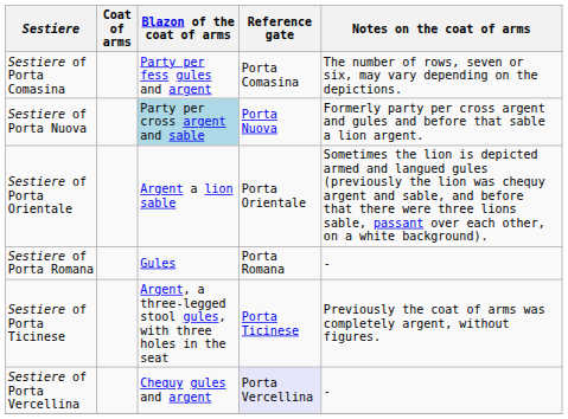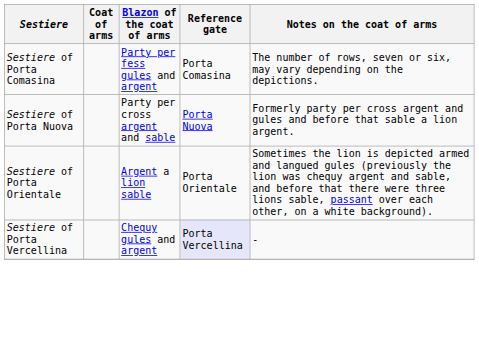 <table class="wikitable" style="text-align:left">
 <tr>
 <th><em>Sestiere</em></th>
 <th>Coat of arms</th>
 <th><a href='#'>Blazon</a> of the coat of arms</th>
 <th>Reference gate</th>
 <th>Notes on the coat of arms</th>
 </tr>
 <tr>
 <td><em>Sestiere</em> of Porta Comasina</td>
 <td></td>
 <td><a href='#'>Party per fess</a> <a href='#'>gules</a> and <a href='#'>argent</a></td>
 <td>Porta Comasina</td>
 <td>The number of rows, seven or six, may vary depending on the depictions.</td>
 </tr>
 <tr>
 <td><em>Sestiere</em> of Porta Nuova</td>
 <td></td>
-<td style="background: lightblue;">Party per cross <a href='#'>argent</a> and <a href='#'>sable</a></td>
+<td>Party per cross <a href='#'>argent</a> and <a href='#'>sable</a></td>
 <td><a href='#'>Porta Nuova</a></td>
 <td>Formerly party per cross argent and gules and before that sable a lion argent.</td>
 </tr>
 <tr>
 <td><em>Sestiere</em> of Porta Orientale</td>
 <td></td>
 <td><a href='#'>Argent</a> a <a href='#'>lion</a> <a href='#'>sable</a></td>
 <td>Porta Orientale</td>
 <td>Sometimes the lion is depicted armed and langued gules (previously the lion was chequy argent and sable, and before that there were three lions sable, <a href='#'>passant</a> over each other, on a white background).</td>
 </tr>
 <tr>
-<td><em>Sestiere</em> of Porta Romana</td>
-<td></td>
-<td><a href='#'>Gules</a></td>
-<td>Porta Romana</td>
-<td>-</td>
-</tr>
-<tr>
-<td><em>Sestiere</em> of Porta Ticinese</td>
-<td></td>
-<td><a href='#'>Argent</a>, a three-legged stool <a href='#'>gules</a>, with three holes in the seat</td>
-<td><a href='#'>Porta Ticinese</a></td>
-<td>Previously the coat of arms was completely argent, without figures.</td>
-</tr>
-<tr>
 <td><em>Sestiere</em> of Porta Vercellina</td>
 <td></td>
 <td><a href='#'>Chequy</a> <a href='#'>gules</a> and <a href='#'>argent</a></td>
 <td style="background: lavender;">Porta Vercellina</td>
 <td>-</td>
 </tr>
 <tr>
 </tr>
 </table>
